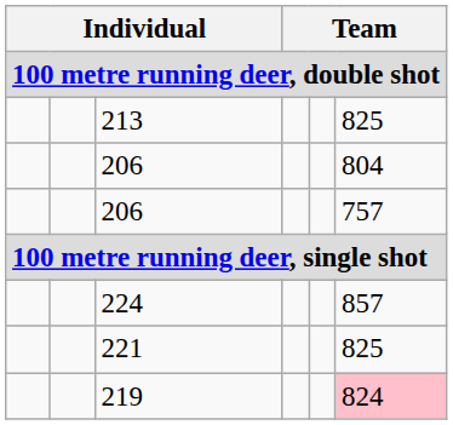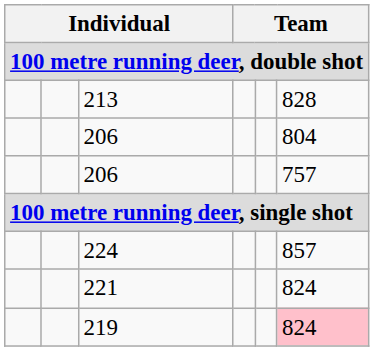 <table class="wikitable" style="font-size: 95%">
 <tr>
 <th colspan=3>Individual</th>
 <th colspan=3>Team</th>
 </tr>
 <tr>
 <td colspan=6 style="background:#dcdcdc"><strong><a href='#'>100 metre running deer</a>, double shot</strong></td>
 </tr>
 <tr>
 <td></td>
 <td></td>
 <td>213</td>
 <td></td>
 <td></td>
-<td>825</td>
+<td>828</td>
 </tr>
 <tr>
 <td></td>
 <td></td>
 <td>206</td>
 <td></td>
 <td></td>
 <td>804</td>
 </tr>
 <tr>
 <td></td>
 <td></td>
 <td>206</td>
 <td></td>
 <td></td>
 <td>757</td>
 </tr>
 <tr>
 <td colspan=6 style="background:#dcdcdc"><strong><a href='#'>100 metre running deer</a>, single shot</strong></td>
 </tr>
 <tr>
 <td></td>
 <td></td>
 <td>224</td>
 <td></td>
 <td></td>
 <td>857</td>
 </tr>
 <tr>
 <td></td>
 <td></td>
 <td>221</td>
 <td></td>
 <td></td>
-<td>825</td>
+<td>824</td>
 </tr>
 <tr>
 <td></td>
 <td></td>
 <td>219</td>
 <td></td>
 <td></td>
 <td style="background: pink;">824</td>
 </tr>
 </table>
